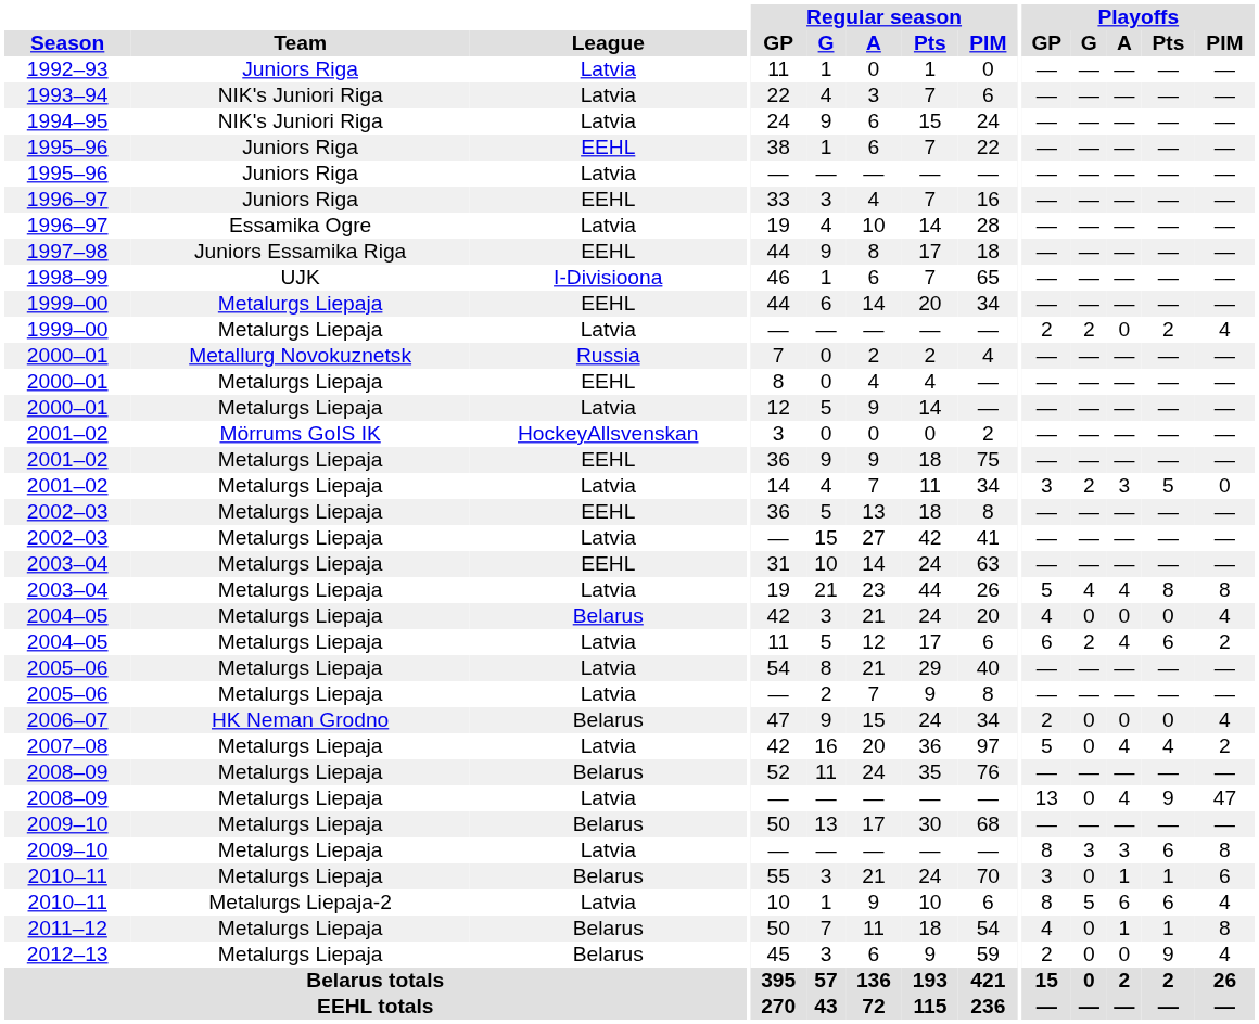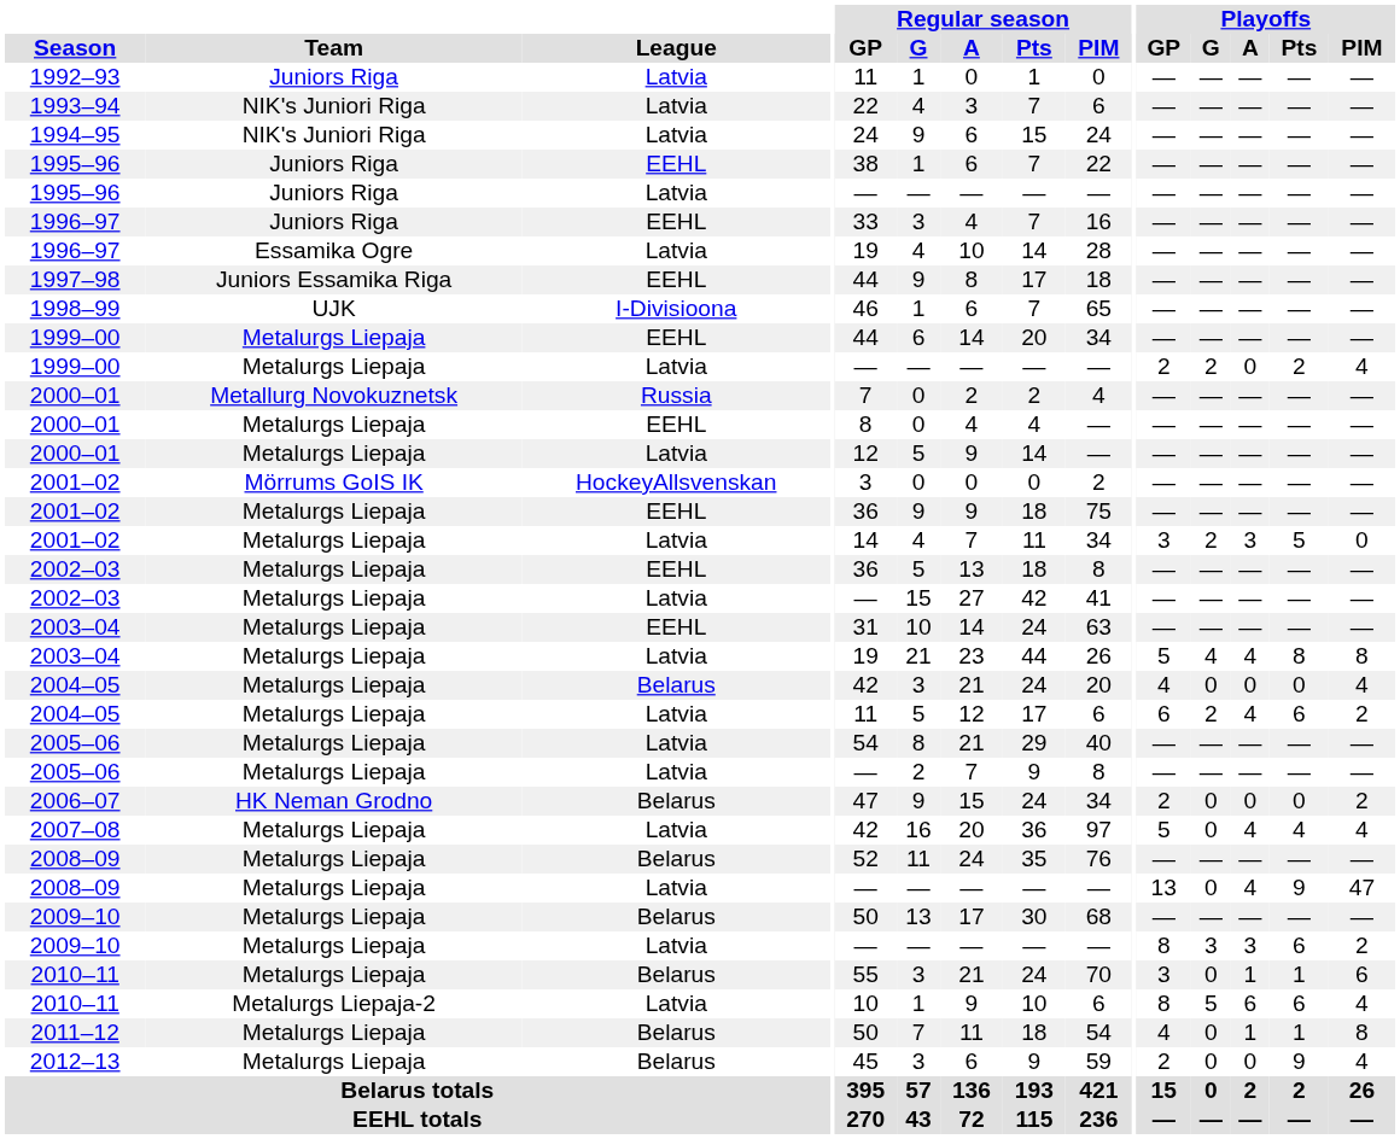 <table border="0" cellpadding="1" cellspacing="0" style="text-align:center; width:60em">
 <tr bgcolor="#e0e0e0">
 <th colspan="3" bgcolor="#ffffff"></th>
 <th rowspan="99" bgcolor="#ffffff"></th>
 <th colspan="5"><a href='#'>Regular season</a></th>
 <th rowspan="99" bgcolor="#ffffff"></th>
 <th colspan="5"><a href='#'>Playoffs</a></th>
 </tr>
 <tr bgcolor="#e0e0e0">
 <th><a href='#'>Season</a></th>
 <th>Team</th>
 <th>League</th>
 <th>GP</th>
 <th><a href='#'>G</a></th>
 <th><a href='#'>A</a></th>
 <th><a href='#'>Pts</a></th>
 <th><a href='#'>PIM</a></th>
 <th>GP</th>
 <th>G</th>
 <th>A</th>
 <th>Pts</th>
 <th>PIM</th>
 </tr>
 <tr>
 <td><a href='#'>1992–93</a></td>
 <td><a href='#'>Juniors Riga</a></td>
 <td><a href='#'>Latvia</a></td>
 <td>11</td>
 <td>1</td>
 <td>0</td>
 <td>1</td>
 <td>0</td>
 <td>—</td>
 <td>—</td>
 <td>—</td>
 <td>—</td>
 <td>—</td>
 </tr>
 <tr bgcolor="#f0f0f0">
 <td><a href='#'>1993–94</a></td>
 <td>NIK's Juniori Riga</td>
 <td>Latvia</td>
 <td>22</td>
 <td>4</td>
 <td>3</td>
 <td>7</td>
 <td>6</td>
 <td>—</td>
 <td>—</td>
 <td>—</td>
 <td>—</td>
 <td>—</td>
 </tr>
 <tr>
 <td><a href='#'>1994–95</a></td>
 <td>NIK's Juniori Riga</td>
 <td>Latvia</td>
 <td>24</td>
 <td>9</td>
 <td>6</td>
 <td>15</td>
 <td>24</td>
 <td>—</td>
 <td>—</td>
 <td>—</td>
 <td>—</td>
 <td>—</td>
 </tr>
 <tr bgcolor="#f0f0f0">
 <td><a href='#'>1995–96</a></td>
 <td>Juniors Riga</td>
 <td><a href='#'>EEHL</a></td>
 <td>38</td>
 <td>1</td>
 <td>6</td>
 <td>7</td>
 <td>22</td>
 <td>—</td>
 <td>—</td>
 <td>—</td>
 <td>—</td>
 <td>—</td>
 </tr>
 <tr>
 <td><a href='#'>1995–96</a></td>
 <td>Juniors Riga</td>
 <td>Latvia</td>
 <td>—</td>
 <td>—</td>
 <td>—</td>
 <td>—</td>
 <td>—</td>
 <td>—</td>
 <td>—</td>
 <td>—</td>
 <td>—</td>
 <td>—</td>
 </tr>
 <tr bgcolor="#f0f0f0">
 <td><a href='#'>1996–97</a></td>
 <td>Juniors Riga</td>
 <td>EEHL</td>
 <td>33</td>
 <td>3</td>
 <td>4</td>
 <td>7</td>
 <td>16</td>
 <td>—</td>
 <td>—</td>
 <td>—</td>
 <td>—</td>
 <td>—</td>
 </tr>
 <tr>
 <td><a href='#'>1996–97</a></td>
 <td>Essamika Ogre</td>
 <td>Latvia</td>
 <td>19</td>
 <td>4</td>
 <td>10</td>
 <td>14</td>
 <td>28</td>
 <td>—</td>
 <td>—</td>
 <td>—</td>
 <td>—</td>
 <td>—</td>
 </tr>
 <tr bgcolor="#f0f0f0">
 <td><a href='#'>1997–98</a></td>
 <td>Juniors Essamika Riga</td>
 <td>EEHL</td>
 <td>44</td>
 <td>9</td>
 <td>8</td>
 <td>17</td>
 <td>18</td>
 <td>—</td>
 <td>—</td>
 <td>—</td>
 <td>—</td>
 <td>—</td>
 </tr>
 <tr>
 <td><a href='#'>1998–99</a></td>
 <td>UJK</td>
 <td><a href='#'>I-Divisioona</a></td>
 <td>46</td>
 <td>1</td>
 <td>6</td>
 <td>7</td>
 <td>65</td>
 <td>—</td>
 <td>—</td>
 <td>—</td>
 <td>—</td>
 <td>—</td>
 </tr>
 <tr bgcolor="#f0f0f0">
 <td><a href='#'>1999–00</a></td>
 <td><a href='#'>Metalurgs Liepaja</a></td>
 <td>EEHL</td>
 <td>44</td>
 <td>6</td>
 <td>14</td>
 <td>20</td>
 <td>34</td>
 <td>—</td>
 <td>—</td>
 <td>—</td>
 <td>—</td>
 <td>—</td>
 </tr>
 <tr>
 <td><a href='#'>1999–00</a></td>
 <td>Metalurgs Liepaja</td>
 <td>Latvia</td>
 <td>—</td>
 <td>—</td>
 <td>—</td>
 <td>—</td>
 <td>—</td>
 <td>2</td>
 <td>2</td>
 <td>0</td>
 <td>2</td>
 <td>4</td>
 </tr>
 <tr bgcolor="#f0f0f0">
 <td><a href='#'>2000–01</a></td>
 <td><a href='#'>Metallurg Novokuznetsk</a></td>
 <td><a href='#'>Russia</a></td>
 <td>7</td>
 <td>0</td>
 <td>2</td>
 <td>2</td>
 <td>4</td>
 <td>—</td>
 <td>—</td>
 <td>—</td>
 <td>—</td>
 <td>—</td>
 </tr>
 <tr>
 <td><a href='#'>2000–01</a></td>
 <td>Metalurgs Liepaja</td>
 <td>EEHL</td>
 <td>8</td>
 <td>0</td>
 <td>4</td>
 <td>4</td>
 <td>—</td>
 <td>—</td>
 <td>—</td>
 <td>—</td>
 <td>—</td>
 <td>—</td>
 </tr>
 <tr bgcolor="#f0f0f0">
 <td><a href='#'>2000–01</a></td>
 <td>Metalurgs Liepaja</td>
 <td>Latvia</td>
 <td>12</td>
 <td>5</td>
 <td>9</td>
 <td>14</td>
 <td>—</td>
 <td>—</td>
 <td>—</td>
 <td>—</td>
 <td>—</td>
 <td>—</td>
 </tr>
 <tr>
 <td><a href='#'>2001–02</a></td>
 <td><a href='#'>Mörrums GoIS IK</a></td>
 <td><a href='#'>HockeyAllsvenskan</a></td>
 <td>3</td>
 <td>0</td>
 <td>0</td>
 <td>0</td>
 <td>2</td>
 <td>—</td>
 <td>—</td>
 <td>—</td>
 <td>—</td>
 <td>—</td>
 </tr>
 <tr bgcolor="#f0f0f0">
 <td><a href='#'>2001–02</a></td>
 <td>Metalurgs Liepaja</td>
 <td>EEHL</td>
 <td>36</td>
 <td>9</td>
 <td>9</td>
 <td>18</td>
 <td>75</td>
 <td>—</td>
 <td>—</td>
 <td>—</td>
 <td>—</td>
 <td>—</td>
 </tr>
 <tr>
 <td><a href='#'>2001–02</a></td>
 <td>Metalurgs Liepaja</td>
 <td>Latvia</td>
 <td>14</td>
 <td>4</td>
 <td>7</td>
 <td>11</td>
 <td>34</td>
 <td>3</td>
 <td>2</td>
 <td>3</td>
 <td>5</td>
 <td>0</td>
 </tr>
 <tr bgcolor="#f0f0f0">
 <td><a href='#'>2002–03</a></td>
 <td>Metalurgs Liepaja</td>
 <td>EEHL</td>
 <td>36</td>
 <td>5</td>
 <td>13</td>
 <td>18</td>
 <td>8</td>
 <td>—</td>
 <td>—</td>
 <td>—</td>
 <td>—</td>
 <td>—</td>
 </tr>
 <tr>
 <td><a href='#'>2002–03</a></td>
 <td>Metalurgs Liepaja</td>
 <td>Latvia</td>
 <td>—</td>
 <td>15</td>
 <td>27</td>
 <td>42</td>
 <td>41</td>
 <td>—</td>
 <td>—</td>
 <td>—</td>
 <td>—</td>
 <td>—</td>
 </tr>
 <tr bgcolor="#f0f0f0">
 <td><a href='#'>2003–04</a></td>
 <td>Metalurgs Liepaja</td>
 <td>EEHL</td>
 <td>31</td>
 <td>10</td>
 <td>14</td>
 <td>24</td>
 <td>63</td>
 <td>—</td>
 <td>—</td>
 <td>—</td>
 <td>—</td>
 <td>—</td>
 </tr>
 <tr>
 <td><a href='#'>2003–04</a></td>
 <td>Metalurgs Liepaja</td>
 <td>Latvia</td>
 <td>19</td>
 <td>21</td>
 <td>23</td>
 <td>44</td>
 <td>26</td>
 <td>5</td>
 <td>4</td>
 <td>4</td>
 <td>8</td>
 <td>8</td>
 </tr>
 <tr bgcolor="#f0f0f0">
 <td><a href='#'>2004–05</a></td>
 <td>Metalurgs Liepaja</td>
 <td><a href='#'>Belarus</a></td>
 <td>42</td>
 <td>3</td>
 <td>21</td>
 <td>24</td>
 <td>20</td>
 <td>4</td>
 <td>0</td>
 <td>0</td>
 <td>0</td>
 <td>4</td>
 </tr>
 <tr>
 <td><a href='#'>2004–05</a></td>
 <td>Metalurgs Liepaja</td>
 <td>Latvia</td>
 <td>11</td>
 <td>5</td>
 <td>12</td>
 <td>17</td>
 <td>6</td>
 <td>6</td>
 <td>2</td>
 <td>4</td>
 <td>6</td>
 <td>2</td>
 </tr>
 <tr bgcolor="#f0f0f0">
 <td><a href='#'>2005–06</a></td>
 <td>Metalurgs Liepaja</td>
 <td>Latvia</td>
 <td>54</td>
 <td>8</td>
 <td>21</td>
 <td>29</td>
 <td>40</td>
 <td>—</td>
 <td>—</td>
 <td>—</td>
 <td>—</td>
 <td>—</td>
 </tr>
 <tr>
 <td><a href='#'>2005–06</a></td>
 <td>Metalurgs Liepaja</td>
 <td>Latvia</td>
 <td>—</td>
 <td>2</td>
 <td>7</td>
 <td>9</td>
 <td>8</td>
 <td>—</td>
 <td>—</td>
 <td>—</td>
 <td>—</td>
 <td>—</td>
 </tr>
 <tr bgcolor="#f0f0f0">
 <td><a href='#'>2006–07</a></td>
 <td><a href='#'>HK Neman Grodno</a></td>
 <td>Belarus</td>
 <td>47</td>
 <td>9</td>
 <td>15</td>
 <td>24</td>
 <td>34</td>
 <td>2</td>
 <td>0</td>
 <td>0</td>
 <td>0</td>
-<td>4</td>
+<td>2</td>
 </tr>
 <tr>
 <td><a href='#'>2007–08</a></td>
 <td>Metalurgs Liepaja</td>
 <td>Latvia</td>
 <td>42</td>
 <td>16</td>
 <td>20</td>
 <td>36</td>
 <td>97</td>
 <td>5</td>
 <td>0</td>
 <td>4</td>
 <td>4</td>
-<td>2</td>
+<td>4</td>
 </tr>
 <tr bgcolor="#f0f0f0">
 <td><a href='#'>2008–09</a></td>
 <td>Metalurgs Liepaja</td>
 <td>Belarus</td>
 <td>52</td>
 <td>11</td>
 <td>24</td>
 <td>35</td>
 <td>76</td>
 <td>—</td>
 <td>—</td>
 <td>—</td>
 <td>—</td>
 <td>—</td>
 </tr>
 <tr>
 <td><a href='#'>2008–09</a></td>
 <td>Metalurgs Liepaja</td>
 <td>Latvia</td>
 <td>—</td>
 <td>—</td>
 <td>—</td>
 <td>—</td>
 <td>—</td>
 <td>13</td>
 <td>0</td>
 <td>4</td>
 <td>9</td>
 <td>47</td>
 </tr>
 <tr bgcolor="#f0f0f0">
 <td><a href='#'>2009–10</a></td>
 <td>Metalurgs Liepaja</td>
 <td>Belarus</td>
 <td>50</td>
 <td>13</td>
 <td>17</td>
 <td>30</td>
 <td>68</td>
 <td>—</td>
 <td>—</td>
 <td>—</td>
 <td>—</td>
 <td>—</td>
 </tr>
 <tr>
 <td><a href='#'>2009–10</a></td>
 <td>Metalurgs Liepaja</td>
 <td>Latvia</td>
 <td>—</td>
 <td>—</td>
 <td>—</td>
 <td>—</td>
 <td>—</td>
 <td>8</td>
 <td>3</td>
 <td>3</td>
 <td>6</td>
-<td>8</td>
+<td>2</td>
 </tr>
 <tr bgcolor="#f0f0f0">
 <td><a href='#'>2010–11</a></td>
 <td>Metalurgs Liepaja</td>
 <td>Belarus</td>
 <td>55</td>
 <td>3</td>
 <td>21</td>
 <td>24</td>
 <td>70</td>
 <td>3</td>
 <td>0</td>
 <td>1</td>
 <td>1</td>
 <td>6</td>
 </tr>
 <tr>
 <td><a href='#'>2010–11</a></td>
 <td>Metalurgs Liepaja-2</td>
 <td>Latvia</td>
 <td>10</td>
 <td>1</td>
 <td>9</td>
 <td>10</td>
 <td>6</td>
 <td>8</td>
 <td>5</td>
 <td>6</td>
 <td>6</td>
 <td>4</td>
 </tr>
 <tr bgcolor="#f0f0f0">
 <td><a href='#'>2011–12</a></td>
 <td>Metalurgs Liepaja</td>
 <td>Belarus</td>
 <td>50</td>
 <td>7</td>
 <td>11</td>
 <td>18</td>
 <td>54</td>
 <td>4</td>
 <td>0</td>
 <td>1</td>
 <td>1</td>
 <td>8</td>
 </tr>
 <tr>
 <td><a href='#'>2012–13</a></td>
 <td>Metalurgs Liepaja</td>
 <td>Belarus</td>
 <td>45</td>
 <td>3</td>
 <td>6</td>
 <td>9</td>
 <td>59</td>
 <td>2</td>
 <td>0</td>
 <td>0</td>
 <td>9</td>
 <td>4</td>
 </tr>
 <tr>
 </tr>
 <tr ALIGN="center" bgcolor="#e0e0e0">
 <th colspan="3">Belarus totals</th>
 <th ALIGN="center">395</th>
 <th ALIGN="center">57</th>
 <th ALIGN="center">136</th>
 <th ALIGN="center">193</th>
 <th ALIGN="center">421</th>
 <th ALIGN="center">15</th>
 <th ALIGN="center">0</th>
 <th ALIGN="center">2</th>
 <th ALIGN="center">2</th>
 <th ALIGN="center">26</th>
 </tr>
 <tr>
 </tr>
 <tr ALIGN="center" bgcolor="#e0e0e0">
 <th colspan="3">EEHL totals</th>
 <th ALIGN="center">270</th>
 <th ALIGN="center">43</th>
 <th ALIGN="center">72</th>
 <th ALIGN="center">115</th>
 <th ALIGN="center">236</th>
 <th ALIGN="center">—</th>
 <th ALIGN="center">—</th>
 <th ALIGN="center">—</th>
 <th ALIGN="center">—</th>
 <th ALIGN="center">—</th>
 </tr>
 </table>
